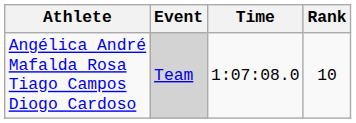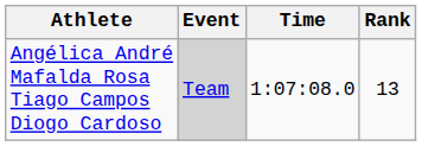 <table class=wikitable style="font-size:90%;">
 <tr>
 <th>Athlete</th>
 <th>Event</th>
 <th>Time</th>
 <th>Rank</th>
 </tr>
 <tr style="text-align:center">
 <td style="text-align:left"><a href='#'>Angélica André</a><br><a href='#'>Mafalda Rosa</a><br><a href='#'>Tiago Campos</a><br><a href='#'>Diogo Cardoso</a></td>
 <td style="background: lightgrey; text-align:left"><a href='#'>Team</a></td>
 <td>1:07:08.0</td>
-<td>10</td>
+<td>13</td>
 </tr>
 </table>
